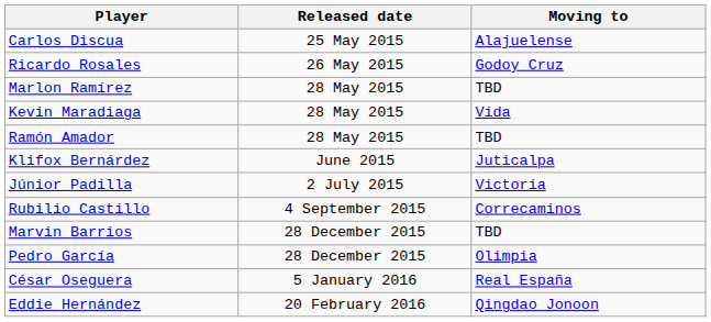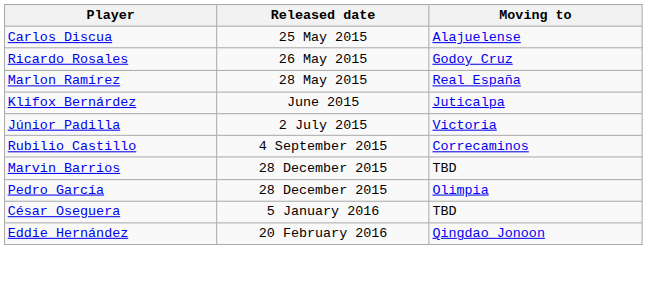 <table class="wikitable">
 <tr>
 <th style="width:200px;">Player</th>
 <th style="width:200px;">Released date</th>
 <th style="width:200px;">Moving to</th>
 </tr>
 <tr>
 <td> <a href='#'>Carlos Discua</a></td>
 <td style="text-align:center;">25 May 2015</td>
 <td> <a href='#'>Alajuelense</a></td>
 </tr>
 <tr>
 <td> <a href='#'>Ricardo Rosales</a></td>
 <td style="text-align:center;">26 May 2015</td>
 <td> <a href='#'>Godoy Cruz</a></td>
 </tr>
 <tr>
 <td> <a href='#'>Marlon Ramírez</a></td>
 <td style="text-align:center;">28 May 2015</td>
-<td>TBD</td>
-</tr>
-<tr>
-<td> <a href='#'>Kevin Maradiaga</a></td>
-<td style="text-align:center;">28 May 2015</td>
-<td> <a href='#'>Vida</a></td>
-</tr>
-<tr>
-<td> <a href='#'>Ramón Amador</a></td>
-<td style="text-align:center;">28 May 2015</td>
-<td>TBD</td>
+<td> <a href='#'>Real España</a></td>
 </tr>
 <tr>
 <td> <a href='#'>Klifox Bernárdez</a></td>
 <td style="text-align:center;">June 2015</td>
 <td> <a href='#'>Juticalpa</a></td>
 </tr>
 <tr>
 <td> <a href='#'>Júnior Padilla</a></td>
 <td style="text-align:center;">2 July 2015</td>
 <td> <a href='#'>Victoria</a></td>
 </tr>
 <tr>
 <td> <a href='#'>Rubilio Castillo</a></td>
 <td style="text-align:center;">4 September 2015</td>
 <td> <a href='#'>Correcaminos</a></td>
 </tr>
 <tr>
 <td> <a href='#'>Marvin Barrios</a></td>
 <td style="text-align:center;">28 December 2015</td>
 <td>TBD</td>
 </tr>
 <tr>
 <td> <a href='#'>Pedro García</a></td>
 <td style="text-align:center;">28 December 2015</td>
 <td> <a href='#'>Olimpia</a></td>
 </tr>
 <tr>
 <td> <a href='#'>César Oseguera</a></td>
 <td style="text-align:center;">5 January 2016</td>
-<td> <a href='#'>Real España</a></td>
+<td>TBD</td>
 </tr>
 <tr>
 <td> <a href='#'>Eddie Hernández</a></td>
 <td style="text-align:center;">20 February 2016</td>
 <td> <a href='#'>Qingdao Jonoon</a></td>
 </tr>
 </table>
